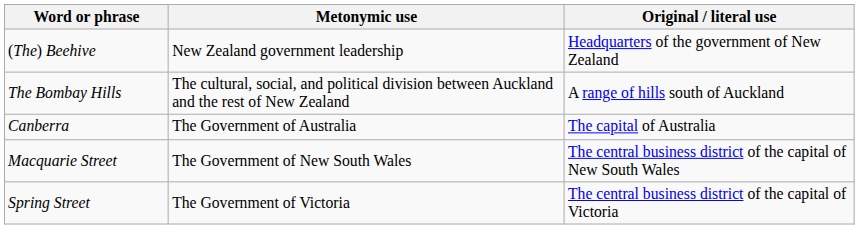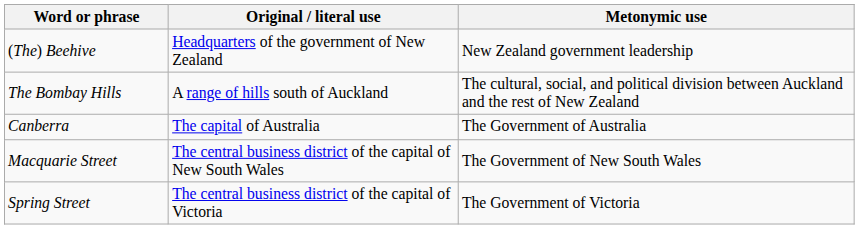 <table class="wikitable">
 <tr>
 <th width=160pt>Word or phrase</th>
+<th>Original / literal use</th>
 <th>Metonymic use</th>
-<th>Original / literal use</th>
 </tr>
 <tr>
 <td>(<em>The</em>) <em>Beehive</em></td>
+<td><a href='#'>Headquarters</a> of the government of New Zealand</td>
 <td>New Zealand government leadership</td>
-<td><a href='#'>Headquarters</a> of the government of New Zealand</td>
 </tr>
 <tr>
 <td><em>The Bombay Hills</em></td>
+<td>A <a href='#'>range of hills</a> south of Auckland</td>
 <td>The cultural, social, and political division between Auckland and the rest of New Zealand</td>
-<td>A <a href='#'>range of hills</a> south of Auckland</td>
 </tr>
 <tr>
 <td><em>Canberra</em></td>
+<td><a href='#'>The capital</a> of Australia</td>
 <td>The Government of Australia</td>
-<td><a href='#'>The capital</a> of Australia</td>
 </tr>
 <tr>
 <td><em>Macquarie Street</em></td>
+<td><a href='#'>The central business district</a> of the capital of New South Wales</td>
 <td>The Government of New South Wales</td>
-<td><a href='#'>The central business district</a> of the capital of New South Wales</td>
 </tr>
 <tr>
 <td><em>Spring Street</em></td>
+<td><a href='#'>The central business district</a> of the capital of Victoria</td>
 <td>The Government of Victoria</td>
-<td><a href='#'>The central business district</a> of the capital of Victoria</td>
 </tr>
 </table>
